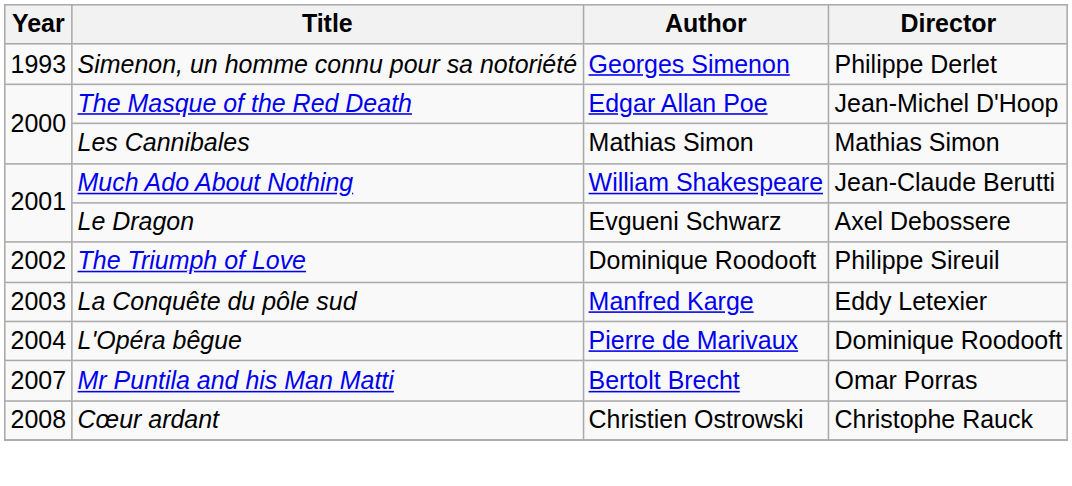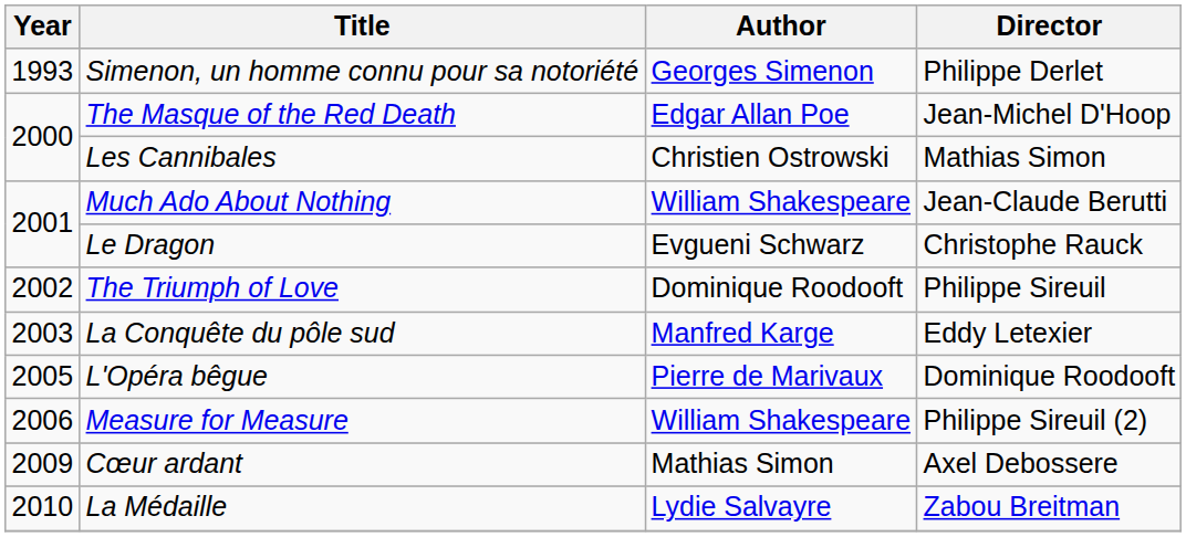 <table class="wikitable">
 <tr>
 <th>Year</th>
 <th>Title</th>
 <th>Author</th>
 <th>Director</th>
 </tr>
 <tr>
 <td>1993</td>
 <td><em>Simenon, un homme connu pour sa notoriété</em></td>
 <td><a href='#'>Georges Simenon</a></td>
 <td>Philippe Derlet</td>
 </tr>
 <tr>
 <td rowspan=2>2000</td>
 <td><em><a href='#'>The Masque of the Red Death</a></em></td>
 <td><a href='#'>Edgar Allan Poe</a></td>
 <td>Jean-Michel D'Hoop</td>
 </tr>
 <tr>
 <td><em>Les Cannibales</em></td>
-<td>Mathias Simon</td>
+<td>Christien Ostrowski</td>
 <td>Mathias Simon</td>
 </tr>
 <tr>
 <td rowspan=2>2001</td>
 <td><em><a href='#'>Much Ado About Nothing</a></em></td>
 <td><a href='#'>William Shakespeare</a></td>
 <td>Jean-Claude Berutti</td>
 </tr>
 <tr>
 <td><em>Le Dragon</em></td>
 <td>Evgueni Schwarz</td>
-<td>Axel Debossere</td>
+<td>Christophe Rauck</td>
 </tr>
 <tr>
 <td>2002</td>
 <td><em><a href='#'>The Triumph of Love</a></em></td>
 <td>Dominique Roodooft</td>
 <td>Philippe Sireuil</td>
 </tr>
 <tr>
 <td>2003</td>
 <td><em>La Conquête du pôle sud</em></td>
 <td><a href='#'>Manfred Karge</a></td>
 <td>Eddy Letexier</td>
 </tr>
 <tr>
-<td>2004</td>
+<td>2005</td>
 <td><em>L'Opéra bêgue</em></td>
 <td><a href='#'>Pierre de Marivaux</a></td>
 <td>Dominique Roodooft</td>
 </tr>
 <tr>
-<td>2007</td>
-<td><em><a href='#'>Mr Puntila and his Man Matti</a></em></td>
-<td><a href='#'>Bertolt Brecht</a></td>
-<td>Omar Porras</td>
+<td>2006</td>
+<td><em><a href='#'>Measure for Measure</a></em></td>
+<td><a href='#'>William Shakespeare</a></td>
+<td>Philippe Sireuil (2)</td>
 </tr>
 <tr>
-<td>2008</td>
+<td>2009</td>
 <td><em>Cœur ardant</em></td>
-<td>Christien Ostrowski</td>
-<td>Christophe Rauck</td>
+<td>Mathias Simon</td>
+<td>Axel Debossere</td>
+</tr>
+<tr>
+<td>2010</td>
+<td><em>La Médaille</em></td>
+<td><a href='#'>Lydie Salvayre</a></td>
+<td><a href='#'>Zabou Breitman</a></td>
 </tr>
 <tr>
 </tr>
 </table>
